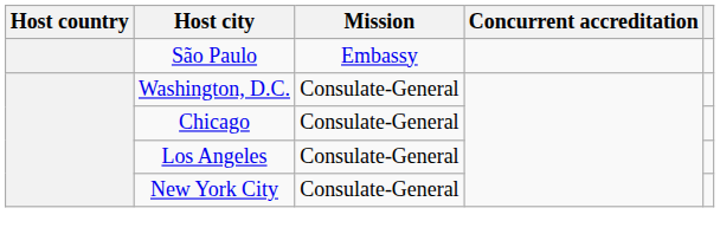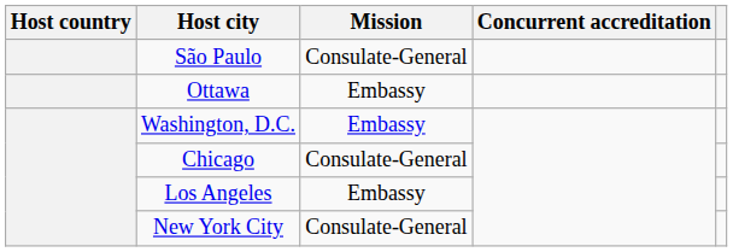 <table class="wikitable plainrowheaders" style="text-align:center;">
 <tr>
 <th scope="col">Host country</th>
 <th scope="col">Host city</th>
 <th scope="col">Mission</th>
 <th scope="col">Concurrent accreditation</th>
 <th scope="col"></th>
 </tr>
 <tr>
 <th scope="row"></th>
 <td><a href='#'>São Paulo</a></td>
-<td><a href='#'>Embassy</a></td>
+<td>Consulate-General</td>
+<td></td>
+<td></td>
+</tr>
+<tr>
+<th scope="row"></th>
+<td><a href='#'>Ottawa</a></td>
+<td>Embassy</td>
 <td></td>
 <td></td>
 </tr>
 <tr>
 <th scope="row" rowspan="4"></th>
 <td><a href='#'>Washington, D.C.</a></td>
-<td>Consulate-General</td>
+<td><a href='#'>Embassy</a></td>
 <td rowspan="4"></td>
 <td></td>
 </tr>
 <tr>
 <td><a href='#'>Chicago</a></td>
 <td>Consulate-General</td>
 <td></td>
 </tr>
 <tr>
 <td><a href='#'>Los Angeles</a></td>
-<td>Consulate-General</td>
+<td>Embassy</td>
 <td></td>
 </tr>
 <tr>
 <td><a href='#'>New York City</a></td>
 <td>Consulate-General</td>
 <td></td>
 </tr>
 </table>
